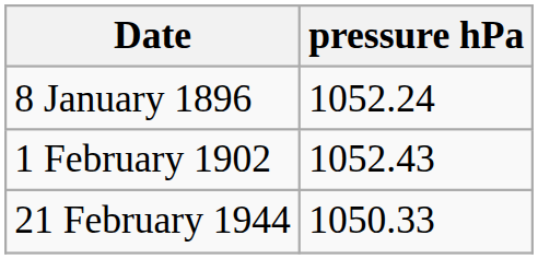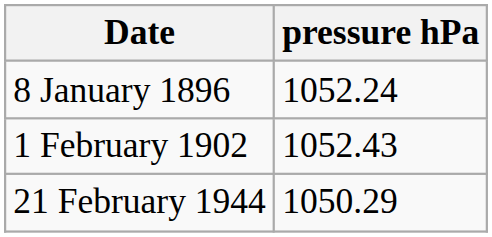 <table class="wikitable sortable">
 <tr>
 <th>Date</th>
 <th>pressure hPa</th>
 </tr>
 <tr>
 <td>8 January 1896</td>
 <td>1052.24</td>
 </tr>
 <tr>
 <td>1 February 1902</td>
 <td>1052.43</td>
 </tr>
 <tr>
 <td>21 February 1944</td>
-<td>1050.33</td>
+<td>1050.29</td>
 </tr>
 </table>
